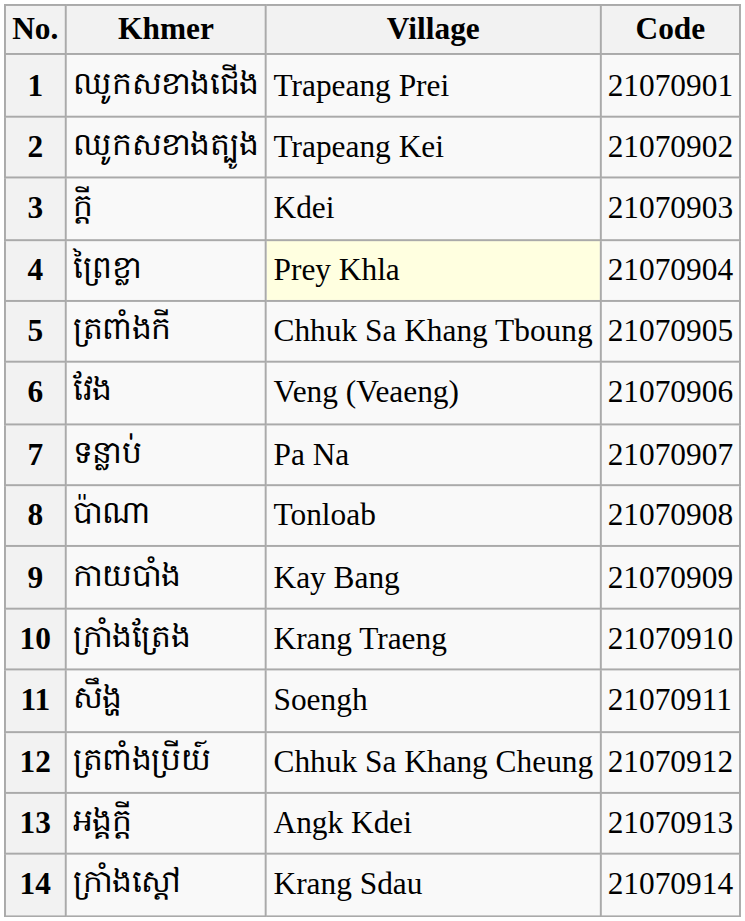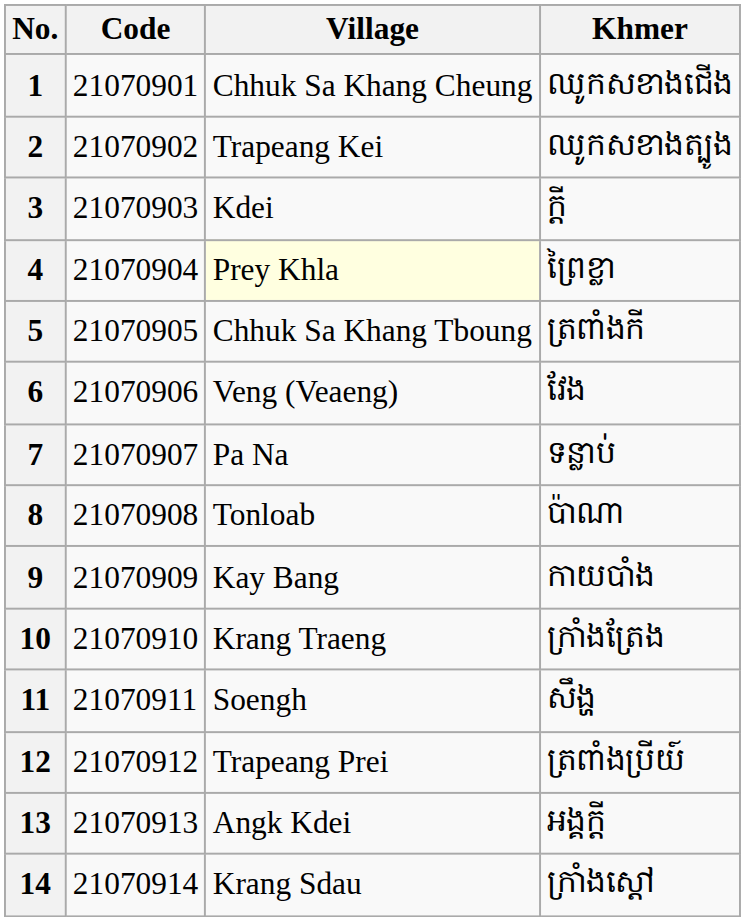 <table class="wikitable sortable mw-collapsible">
 <tr>
 <th>No.</th>
+<th>Code</th>
+<th>Village</th>
 <th>Khmer</th>
-<th>Village</th>
-<th>Code</th>
 </tr>
 <tr>
 <th>1</th>
+<td>21070901</td>
+<td>Chhuk Sa Khang Cheung</td>
 <td>ឈូកសខាងជើង</td>
-<td>Trapeang Prei</td>
-<td>21070901</td>
 </tr>
 <tr>
 <th>2</th>
+<td>21070902</td>
+<td>Trapeang Kei</td>
 <td>ឈូកសខាងត្បូង</td>
-<td>Trapeang Kei</td>
-<td>21070902</td>
 </tr>
 <tr>
 <th>3</th>
+<td>21070903</td>
+<td>Kdei</td>
 <td>ក្ដី</td>
-<td>Kdei</td>
-<td>21070903</td>
 </tr>
 <tr>
 <th>4</th>
+<td>21070904</td>
+<td style="background: lightyellow;">Prey Khla</td>
 <td>ព្រៃខ្លា</td>
-<td style="background: lightyellow;">Prey Khla</td>
-<td>21070904</td>
 </tr>
 <tr>
 <th>5</th>
+<td>21070905</td>
+<td>Chhuk Sa Khang Tboung</td>
 <td>ត្រពាំងកី</td>
-<td>Chhuk Sa Khang Tboung</td>
-<td>21070905</td>
 </tr>
 <tr>
 <th>6</th>
+<td>21070906</td>
+<td>Veng (Veaeng)</td>
 <td>វែង</td>
-<td>Veng (Veaeng)</td>
-<td>21070906</td>
 </tr>
 <tr>
 <th>7</th>
+<td>21070907</td>
+<td>Pa Na</td>
 <td>ទន្លាប់</td>
-<td>Pa Na</td>
-<td>21070907</td>
 </tr>
 <tr>
 <th>8</th>
+<td>21070908</td>
+<td>Tonloab</td>
 <td>ប៉ាណា</td>
-<td>Tonloab</td>
-<td>21070908</td>
 </tr>
 <tr>
 <th>9</th>
+<td>21070909</td>
+<td>Kay Bang</td>
 <td>កាយបាំង</td>
-<td>Kay Bang</td>
-<td>21070909</td>
 </tr>
 <tr>
 <th>10</th>
+<td>21070910</td>
+<td>Krang Traeng</td>
 <td>ក្រាំងត្រែង</td>
-<td>Krang Traeng</td>
-<td>21070910</td>
 </tr>
 <tr>
 <th>11</th>
+<td>21070911</td>
+<td>Soengh</td>
 <td>សឹង្ហ</td>
-<td>Soengh</td>
-<td>21070911</td>
 </tr>
 <tr>
 <th>12</th>
+<td>21070912</td>
+<td>Trapeang Prei</td>
 <td>ត្រពាំងប្រីយ៍</td>
-<td>Chhuk Sa Khang Cheung</td>
-<td>21070912</td>
 </tr>
 <tr>
 <th>13</th>
+<td>21070913</td>
+<td>Angk Kdei</td>
 <td>អង្គក្ដី</td>
-<td>Angk Kdei</td>
-<td>21070913</td>
 </tr>
 <tr>
 <th>14</th>
+<td>21070914</td>
+<td>Krang Sdau</td>
 <td>ក្រាំងស្ដៅ</td>
-<td>Krang Sdau</td>
-<td>21070914</td>
 </tr>
 </table>
